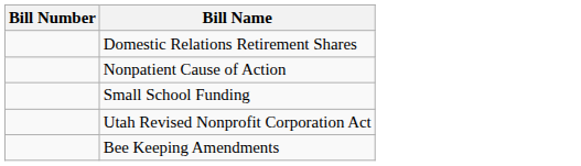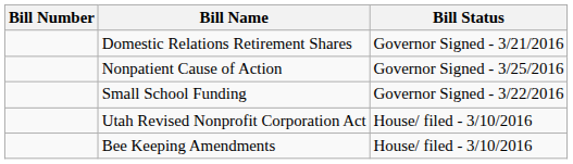 <table class="wikitable">
 <tr>
 <th>Bill Number</th>
 <th>Bill Name</th>
+<th>Bill Status</th>
 </tr>
 <tr>
 <td></td>
 <td>Domestic Relations Retirement Shares</td>
+<td>Governor Signed - 3/21/2016</td>
 </tr>
 <tr>
 <td></td>
 <td>Nonpatient Cause of Action</td>
+<td>Governor Signed - 3/25/2016</td>
 </tr>
 <tr>
 <td></td>
 <td>Small School Funding</td>
+<td>Governor Signed - 3/22/2016</td>
 </tr>
 <tr>
 <td></td>
 <td>Utah Revised Nonprofit Corporation Act</td>
+<td>House/ filed - 3/10/2016</td>
 </tr>
 <tr>
 <td></td>
 <td>Bee Keeping Amendments</td>
+<td>House/ filed - 3/10/2016</td>
 </tr>
 </table>
